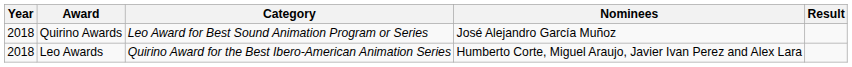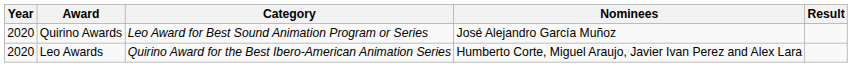 <table class="wikitable">
 <tr>
 <th>Year</th>
 <th>Award</th>
 <th>Category</th>
 <th>Nominees</th>
 <th>Result</th>
 </tr>
 <tr>
-<td rowspan="1">2018</td>
+<td rowspan="1">2020</td>
 <td>Quirino Awards</td>
 <td><em>Leo Award for Best Sound Animation Program or Series</em></td>
 <td>José Alejandro García Muñoz</td>
 <td></td>
 </tr>
 <tr>
-<td rowspan="1">2018</td>
+<td rowspan="1">2020</td>
 <td>Leo Awards</td>
 <td><em>Quirino Award for the Best Ibero-American Animation Series</em></td>
 <td>Humberto Corte, Miguel Araujo, Javier Ivan Perez and Alex Lara</td>
 <td></td>
 </tr>
 </table>
